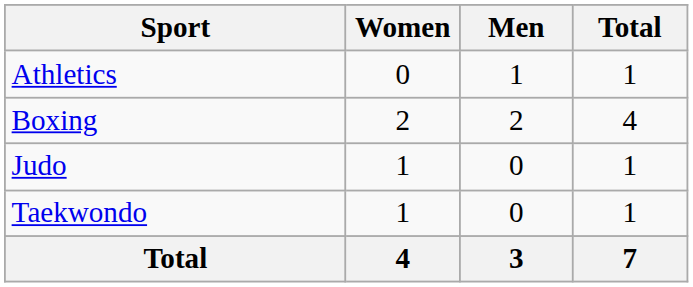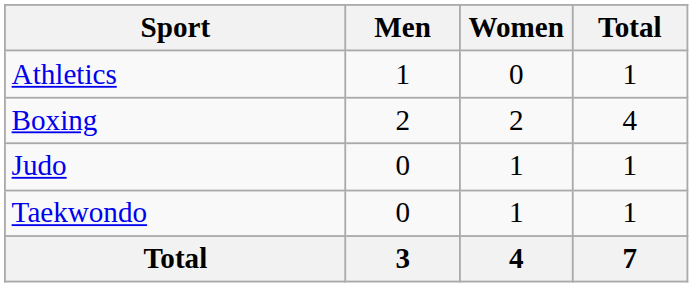 <table class="wikitable sortable" style="text-align:center;">
 <tr>
 <th width=180>Sport</th>
+<th width=55>Men</th>
 <th width=55>Women</th>
-<th width=55>Men</th>
 <th width=55>Total</th>
 </tr>
 <tr>
 <td align=left><a href='#'>Athletics</a></td>
+<td>1</td>
 <td>0</td>
-<td>1</td>
 <td>1</td>
 </tr>
 <tr>
 <td align=left><a href='#'>Boxing</a></td>
 <td>2</td>
 <td>2</td>
 <td>4</td>
 </tr>
 <tr>
 <td align=left><a href='#'>Judo</a></td>
+<td>0</td>
 <td>1</td>
-<td>0</td>
 <td>1</td>
 </tr>
 <tr>
 <td align=left><a href='#'>Taekwondo</a></td>
+<td>0</td>
 <td>1</td>
-<td>0</td>
 <td>1</td>
 </tr>
 <tr>
 <th>Total</th>
+<th>3</th>
 <th>4</th>
-<th>3</th>
 <th>7</th>
 </tr>
 </table>
